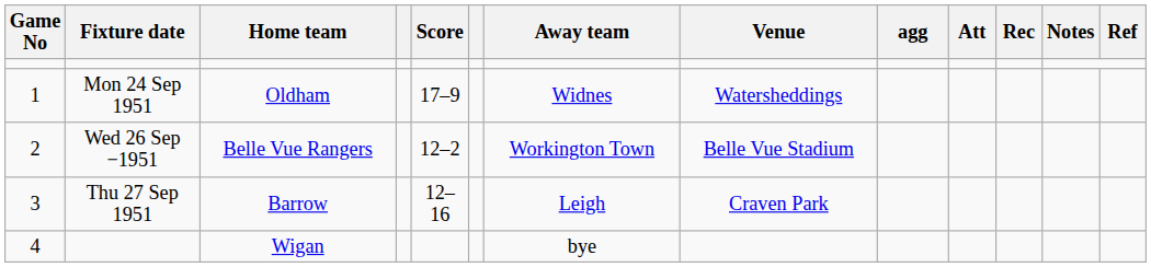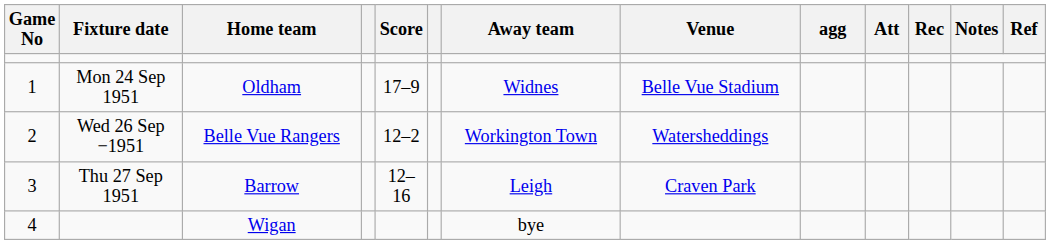 <table class="wikitable" style="text-align:center;">
 <tr>
 <th width=20 abbr="No">Game No</th>
 <th width=100 abbr="Date">Fixture date</th>
 <th width=150 abbr="Home team">Home team</th>
 <th width=5 abbr="space"></th>
 <th width=20 abbr="Score">Score</th>
 <th width=5 abbr="space"></th>
 <th width=150 abbr="Away team">Away team</th>
 <th width=150 abbr="Venue">Venue</th>
 <th width=50 abbr="agg">agg</th>
 <th width=30 abbr="Att">Att</th>
 <th width=30 abbr="Rec">Rec</th>
 <th width=20 abbr="Notes">Notes</th>
 <th width=30 abbr="Ref">Ref</th>
 </tr>
 <tr>
 <td></td>
 <td></td>
 <td></td>
 <td></td>
 <td></td>
 <td></td>
 <td></td>
 <td></td>
 <td></td>
 <td></td>
 <td></td>
 </tr>
 <tr>
 <td>1</td>
 <td>Mon 24 Sep 1951</td>
 <td><a href='#'>Oldham</a></td>
 <td></td>
 <td>17–9</td>
 <td></td>
 <td><a href='#'>Widnes</a></td>
-<td><a href='#'>Watersheddings</a></td>
+<td><a href='#'>Belle Vue Stadium</a></td>
 <td></td>
 <td></td>
 <td></td>
 <td></td>
 <td></td>
 </tr>
 <tr>
 <td>2</td>
 <td>Wed 26 Sep −1951</td>
 <td><a href='#'>Belle Vue Rangers</a></td>
 <td></td>
 <td>12–2</td>
 <td></td>
 <td><a href='#'>Workington Town</a></td>
-<td><a href='#'>Belle Vue Stadium</a></td>
+<td><a href='#'>Watersheddings</a></td>
 <td></td>
 <td></td>
 <td></td>
 <td></td>
 <td></td>
 </tr>
 <tr>
 <td>3</td>
 <td>Thu 27 Sep 1951</td>
 <td><a href='#'>Barrow</a></td>
 <td></td>
 <td>12–16</td>
 <td></td>
 <td><a href='#'>Leigh</a></td>
 <td><a href='#'>Craven Park</a></td>
 <td></td>
 <td></td>
 <td></td>
 <td></td>
 <td></td>
 </tr>
 <tr>
 <td>4</td>
 <td></td>
 <td><a href='#'>Wigan</a></td>
 <td></td>
 <td></td>
 <td></td>
 <td>bye</td>
 <td></td>
 <td></td>
 <td></td>
 <td></td>
 <td></td>
 <td></td>
 </tr>
 </table>
